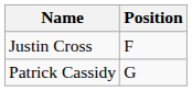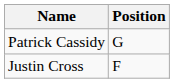 <table class="wikitable">
 <tr>
 <th>Name</th>
 <th>Position</th>
 </tr>
 <tr>
+<td>Patrick Cassidy</td>
+<td>G</td>
+</tr>
+<tr>
 <td>Justin Cross</td>
 <td>F</td>
 </tr>
-<tr>
-<td>Patrick Cassidy</td>
-<td>G</td>
-</tr>
 </table>
